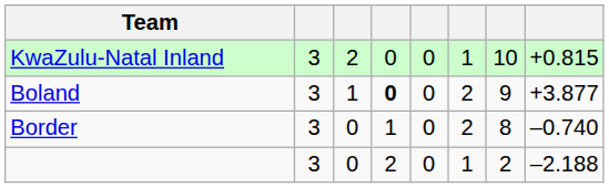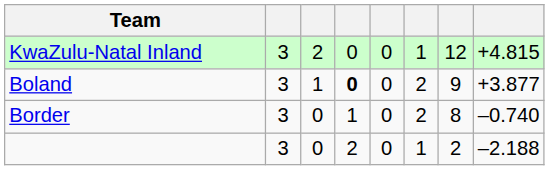 <table class="wikitable" style="text-align:center">
 <tr>
 <th width=200>Team</th>
 <th width=20></th>
 <th width=20></th>
 <th width=20></th>
 <th width=20></th>
 <th width=20></th>
 <th width=20></th>
 <th width=45></th>
 </tr>
 <tr style="background:#cfc">
 <td align="left"> <a href='#'>KwaZulu-Natal Inland</a></td>
 <td>3</td>
 <td>2</td>
 <td>0</td>
 <td>0</td>
 <td>1</td>
-<td>10</td>
-<td>+0.815</td>
+<td>12</td>
+<td>+4.815</td>
 </tr>
 <tr>
 <td align="left"> <a href='#'>Boland</a></td>
 <td>3</td>
 <td>1</td>
 <td><strong>0</strong></td>
 <td>0</td>
 <td>2</td>
 <td>9</td>
 <td>+3.877</td>
 </tr>
 <tr>
 <td align="left"> <a href='#'>Border</a></td>
 <td>3</td>
 <td>0</td>
 <td>1</td>
 <td>0</td>
 <td>2</td>
 <td>8</td>
 <td>–0.740</td>
 </tr>
 <tr>
 <td align="left"></td>
 <td>3</td>
 <td>0</td>
 <td>2</td>
 <td>0</td>
 <td>1</td>
 <td>2</td>
 <td>–2.188</td>
 </tr>
 </table>
